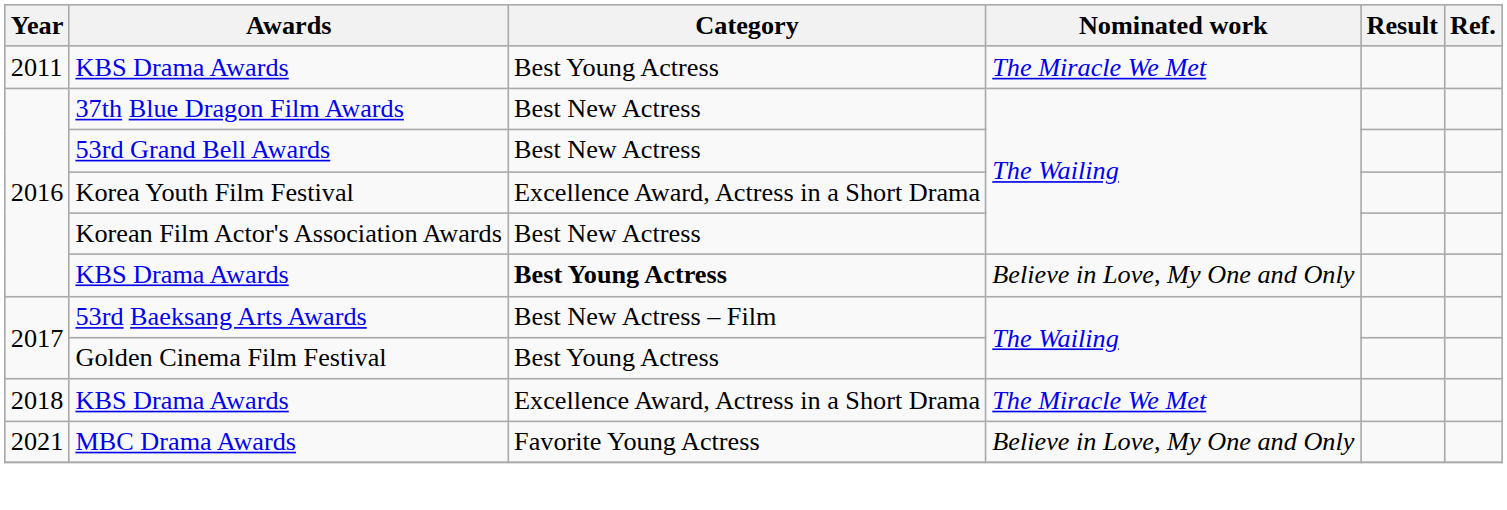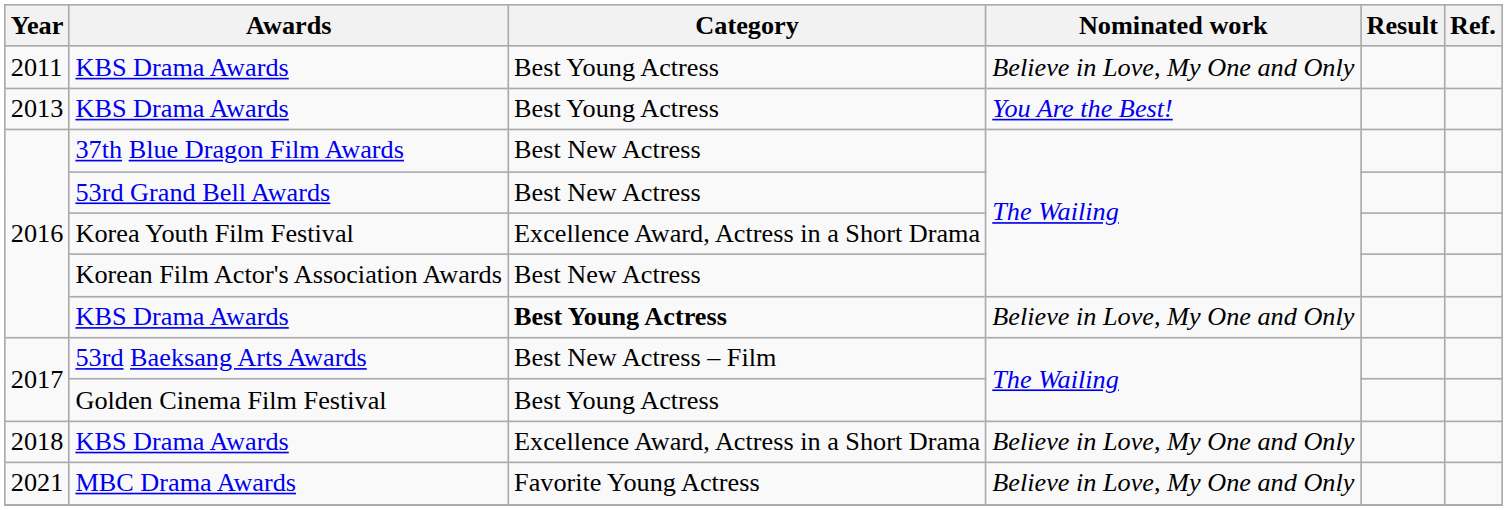 <table class="wikitable sortable">
 <tr>
 <th>Year</th>
 <th>Awards</th>
 <th>Category</th>
 <th>Nominated work</th>
 <th>Result</th>
 <th>Ref.</th>
 </tr>
 <tr>
 <td>2011</td>
 <td><a href='#'>KBS Drama Awards</a></td>
 <td>Best Young Actress</td>
-<td><em><a href='#'>The Miracle We Met</a></em></td>
+<td><em>Believe in Love,</em> <em>My One and Only</em></td>
+<td></td>
+<td></td>
+</tr>
+<tr>
+<td>2013</td>
+<td><a href='#'>KBS Drama Awards</a></td>
+<td>Best Young Actress</td>
+<td><em><a href='#'>You Are the Best!</a></em></td>
 <td></td>
 <td></td>
 </tr>
 <tr>
 <td rowspan="5">2016</td>
 <td><a href='#'>37th</a> <a href='#'>Blue Dragon Film Awards</a></td>
 <td>Best New Actress</td>
 <td rowspan="4"><a href='#'><em>The Wailing</em></a></td>
 <td></td>
 <td></td>
 </tr>
 <tr>
 <td><a href='#'>53rd Grand Bell Awards</a></td>
 <td>Best New Actress</td>
 <td></td>
 <td></td>
 </tr>
 <tr>
 <td>Korea Youth Film Festival</td>
 <td>Excellence Award, Actress in a Short Drama</td>
 <td></td>
 <td></td>
 </tr>
 <tr>
 <td>Korean Film Actor's Association Awards</td>
 <td>Best New Actress</td>
 <td></td>
 <td></td>
 </tr>
 <tr>
 <td><a href='#'>KBS Drama Awards</a></td>
 <td><strong>Best Young Actress</strong></td>
 <td><em>Believe in Love,</em> <em>My One and Only</em></td>
 <td></td>
 <td></td>
 </tr>
 <tr>
 <td rowspan="2">2017</td>
 <td><a href='#'>53rd</a> <a href='#'>Baeksang Arts Awards</a></td>
 <td>Best New Actress – Film</td>
 <td rowspan="2"><a href='#'><em>The Wailing</em></a></td>
 <td></td>
 <td></td>
 </tr>
 <tr>
 <td>Golden Cinema Film Festival</td>
 <td>Best Young Actress</td>
 <td></td>
 <td></td>
 </tr>
 <tr>
 <td>2018</td>
 <td><a href='#'>KBS Drama Awards</a></td>
 <td>Excellence Award, Actress in a Short Drama</td>
-<td><em><a href='#'>The Miracle We Met</a></em></td>
+<td><em>Believe in Love,</em> <em>My One and Only</em></td>
 <td></td>
 <td></td>
 </tr>
 <tr>
 <td>2021</td>
 <td><a href='#'>MBC Drama Awards</a></td>
 <td>Favorite Young Actress</td>
 <td><em>Believe in Love,</em> <em>My One and Only</em></td>
 <td></td>
 <td></td>
 </tr>
 <tr>
 </tr>
 </table>
